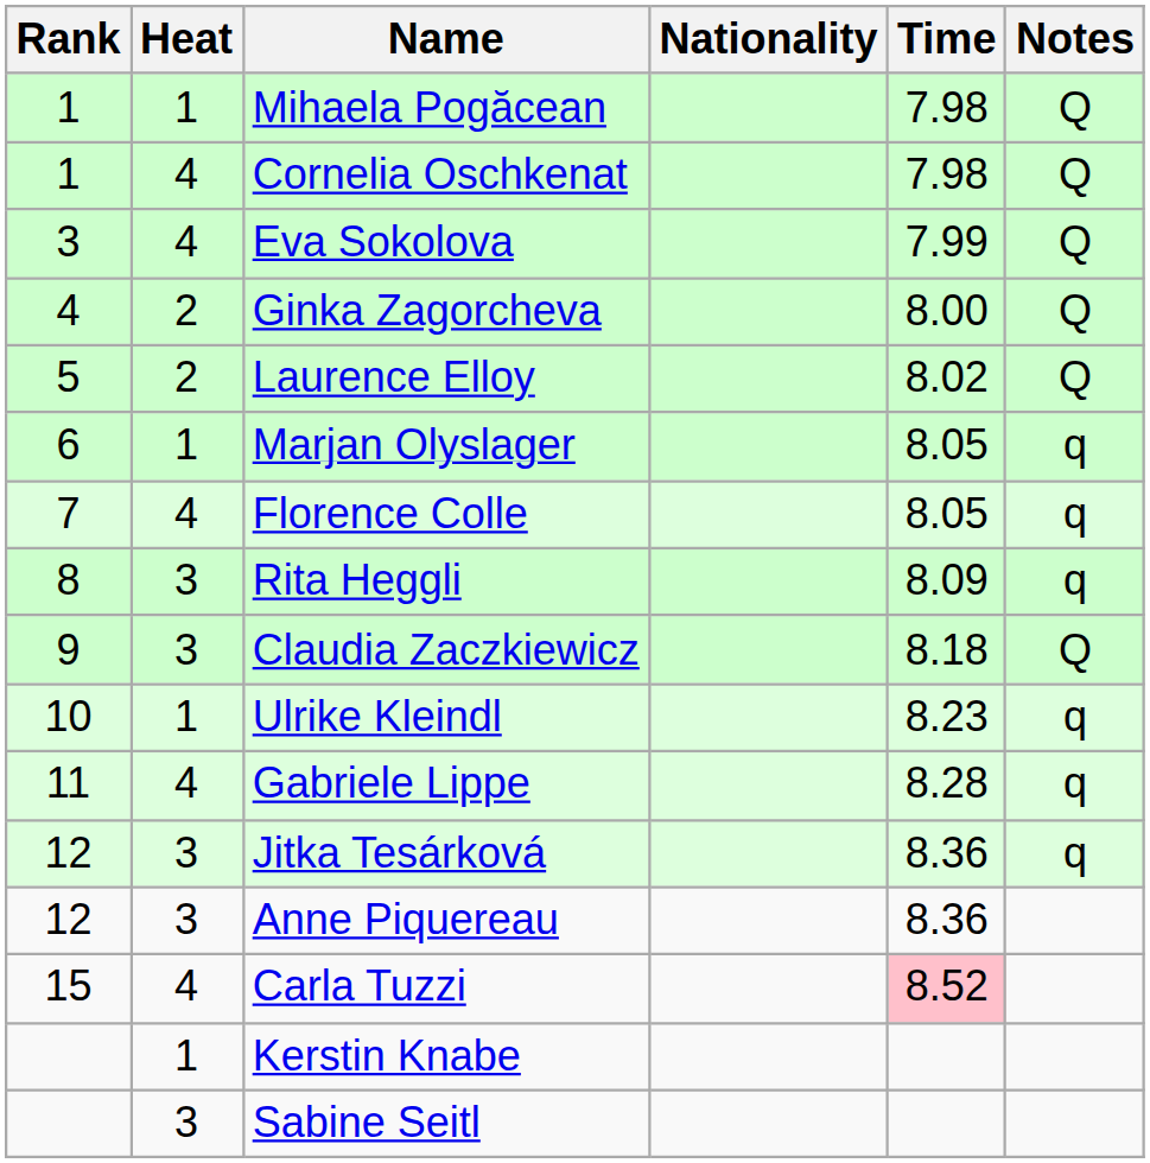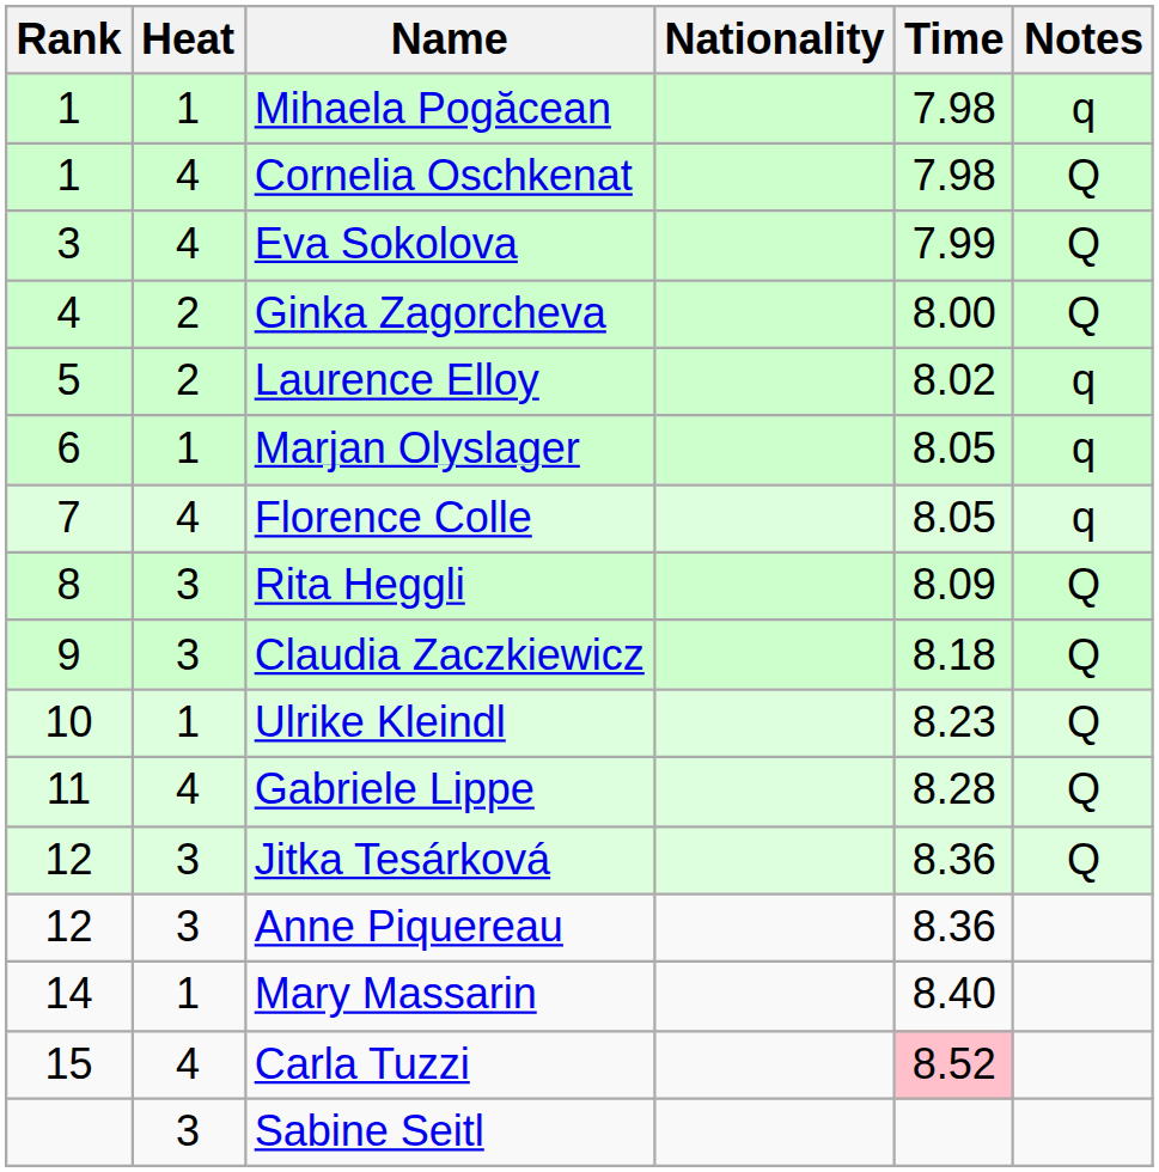 <table class="wikitable sortable" style="text-align:center">
 <tr>
 <th>Rank</th>
 <th>Heat</th>
 <th>Name</th>
 <th>Nationality</th>
 <th>Time</th>
 <th>Notes</th>
 </tr>
 <tr bgcolor=ccffcc>
 <td>1</td>
 <td>1</td>
 <td align="left"><a href='#'>Mihaela Pogăcean</a></td>
 <td align=left></td>
 <td>7.98</td>
-<td>Q</td>
+<td>q</td>
 </tr>
 <tr bgcolor=ccffcc>
 <td>1</td>
 <td>4</td>
 <td align="left"><a href='#'>Cornelia Oschkenat</a></td>
 <td align=left></td>
 <td>7.98</td>
 <td>Q</td>
 </tr>
 <tr bgcolor=ccffcc>
 <td>3</td>
 <td>4</td>
 <td align="left"><a href='#'>Eva Sokolova</a></td>
 <td align=left></td>
 <td>7.99</td>
 <td>Q</td>
 </tr>
 <tr bgcolor=ccffcc>
 <td>4</td>
 <td>2</td>
 <td align="left"><a href='#'>Ginka Zagorcheva</a></td>
 <td align=left></td>
 <td>8.00</td>
 <td>Q</td>
 </tr>
 <tr bgcolor=ccffcc>
 <td>5</td>
 <td>2</td>
 <td align="left"><a href='#'>Laurence Elloy</a></td>
 <td align=left></td>
 <td>8.02</td>
-<td>Q</td>
+<td>q</td>
 </tr>
 <tr bgcolor=ccffcc>
 <td>6</td>
 <td>1</td>
 <td align="left"><a href='#'>Marjan Olyslager</a></td>
 <td align=left></td>
 <td>8.05</td>
 <td>q</td>
 </tr>
 <tr bgcolor=ddffdd>
 <td>7</td>
 <td>4</td>
 <td align="left"><a href='#'>Florence Colle</a></td>
 <td align=left></td>
 <td>8.05</td>
 <td>q</td>
 </tr>
 <tr bgcolor=ccffcc>
 <td>8</td>
 <td>3</td>
 <td align="left"><a href='#'>Rita Heggli</a></td>
 <td align=left></td>
 <td>8.09</td>
-<td>q</td>
+<td>Q</td>
 </tr>
 <tr bgcolor=ccffcc>
 <td>9</td>
 <td>3</td>
 <td align="left"><a href='#'>Claudia Zaczkiewicz</a></td>
 <td align=left></td>
 <td>8.18</td>
 <td>Q</td>
 </tr>
 <tr bgcolor=ddffdd>
 <td>10</td>
 <td>1</td>
 <td align="left"><a href='#'>Ulrike Kleindl</a></td>
 <td align=left></td>
 <td>8.23</td>
-<td>q</td>
+<td>Q</td>
 </tr>
 <tr bgcolor=ddffdd>
 <td>11</td>
 <td>4</td>
 <td align="left"><a href='#'>Gabriele Lippe</a></td>
 <td align=left></td>
 <td>8.28</td>
-<td>q</td>
+<td>Q</td>
 </tr>
 <tr bgcolor=ddffdd>
 <td>12</td>
 <td>3</td>
 <td align="left"><a href='#'>Jitka Tesárková</a></td>
 <td align=left></td>
 <td>8.36</td>
-<td>q</td>
+<td>Q</td>
 </tr>
 <tr>
 <td>12</td>
 <td>3</td>
 <td align="left"><a href='#'>Anne Piquereau</a></td>
 <td align=left></td>
 <td>8.36</td>
+<td></td>
+</tr>
+<tr>
+<td>14</td>
+<td>1</td>
+<td align="left"><a href='#'>Mary Massarin</a></td>
+<td align=left></td>
+<td>8.40</td>
 <td></td>
 </tr>
 <tr>
 <td>15</td>
 <td>4</td>
 <td align="left"><a href='#'>Carla Tuzzi</a></td>
 <td align=left></td>
 <td style="background: pink;">8.52</td>
 <td></td>
 </tr>
 <tr>
 <td></td>
-<td>1</td>
-<td align="left"><a href='#'>Kerstin Knabe</a></td>
-<td align=left></td>
-<td></td>
-<td></td>
-</tr>
-<tr>
-<td></td>
 <td>3</td>
 <td align="left"><a href='#'>Sabine Seitl</a></td>
 <td align=left></td>
 <td></td>
 <td></td>
 </tr>
 </table>
